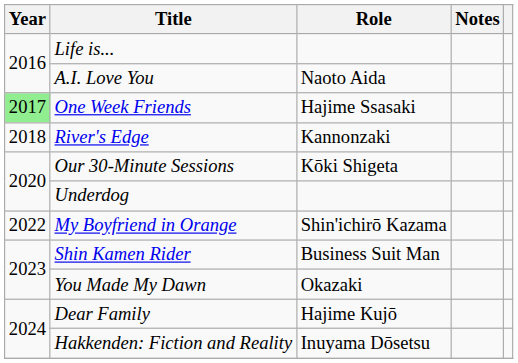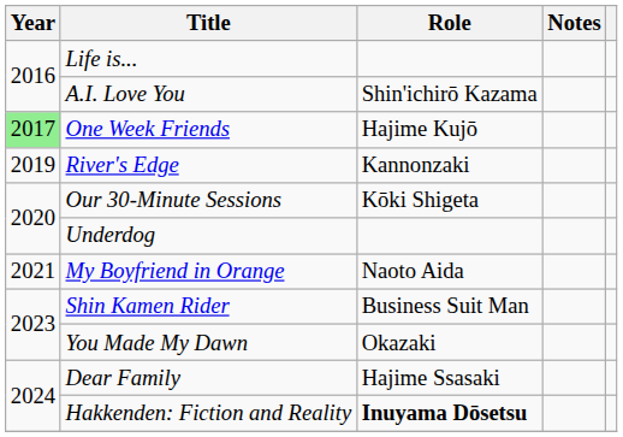 <table class="wikitable sortable">
 <tr>
 <th>Year</th>
 <th>Title</th>
 <th>Role</th>
 <th class="unsortable">Notes</th>
 <th class="unsortable"></th>
 </tr>
 <tr>
 <td rowspan=2>2016</td>
 <td><em>Life is...</em></td>
 <td></td>
 <td></td>
 <td></td>
 </tr>
 <tr>
 <td><em>A.I. Love You</em></td>
-<td>Naoto Aida</td>
+<td>Shin'ichirō Kazama</td>
 <td></td>
 <td></td>
 </tr>
 <tr>
 <td style="background: lightgreen;">2017</td>
 <td><em><a href='#'>One Week Friends</a></em></td>
-<td>Hajime Ssasaki</td>
+<td>Hajime Kujō</td>
 <td></td>
 <td></td>
 </tr>
 <tr>
-<td>2018</td>
+<td>2019</td>
 <td><em><a href='#'>River's Edge</a></em></td>
 <td>Kannonzaki</td>
 <td></td>
 <td></td>
 </tr>
 <tr>
 <td rowspan=2>2020</td>
 <td><em>Our 30-Minute Sessions</em></td>
 <td>Kōki Shigeta</td>
 <td></td>
 <td></td>
 </tr>
 <tr>
 <td><em>Underdog</em></td>
 <td></td>
 <td></td>
 <td></td>
 </tr>
 <tr>
-<td>2022</td>
+<td>2021</td>
 <td><em><a href='#'>My Boyfriend in Orange</a></em></td>
-<td>Shin'ichirō Kazama</td>
+<td>Naoto Aida</td>
 <td></td>
 <td></td>
 </tr>
 <tr>
 <td rowspan=2>2023</td>
 <td><em><a href='#'>Shin Kamen Rider</a></em></td>
 <td>Business Suit Man</td>
 <td></td>
 <td></td>
 </tr>
 <tr>
 <td><em>You Made My Dawn</em></td>
 <td>Okazaki</td>
 <td></td>
 <td></td>
 </tr>
 <tr>
 <td rowspan=2>2024</td>
 <td><em>Dear Family</em></td>
-<td>Hajime Kujō</td>
+<td>Hajime Ssasaki</td>
 <td></td>
 <td></td>
 </tr>
 <tr>
 <td><em>Hakkenden: Fiction and Reality</em></td>
-<td>Inuyama Dōsetsu</td>
+<td><strong>Inuyama Dōsetsu</strong></td>
 <td></td>
 <td></td>
 </tr>
 <tr>
 </tr>
 </table>
